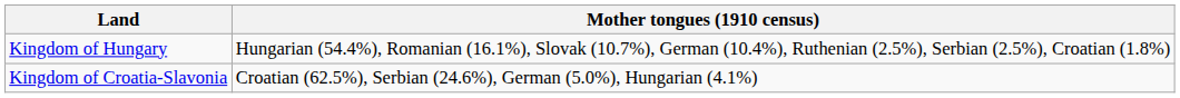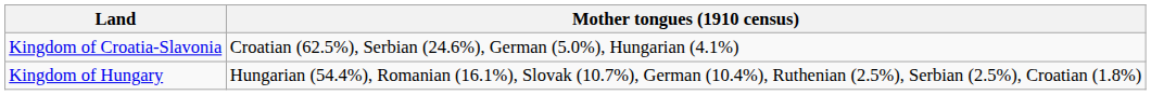 <table class="wikitable">
 <tr>
 <th>Land</th>
 <th><strong>Mother tongues (1910 census)</strong></th>
 </tr>
 <tr>
+<td><a href='#'>Kingdom of Croatia-Slavonia</a></td>
+<td>Croatian (62.5%), Serbian (24.6%), German (5.0%), Hungarian (4.1%)</td>
+</tr>
+<tr>
 <td><a href='#'>Kingdom of Hungary</a></td>
 <td>Hungarian (54.4%), Romanian (16.1%), Slovak (10.7%), German (10.4%), Ruthenian (2.5%), Serbian (2.5%), Croatian (1.8%)</td>
 </tr>
-<tr>
-<td><a href='#'>Kingdom of Croatia-Slavonia</a></td>
-<td>Croatian (62.5%), Serbian (24.6%), German (5.0%), Hungarian (4.1%)</td>
-</tr>
 </table>
